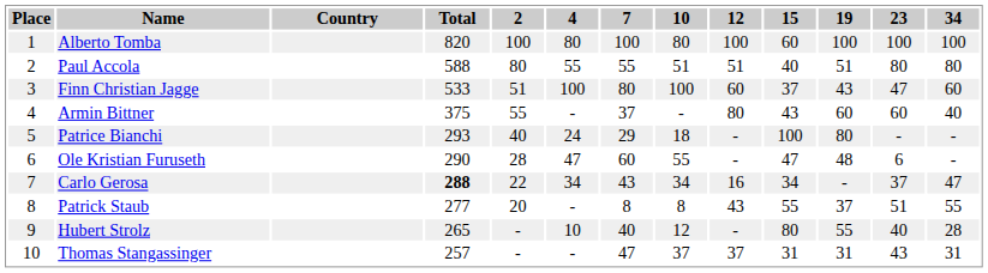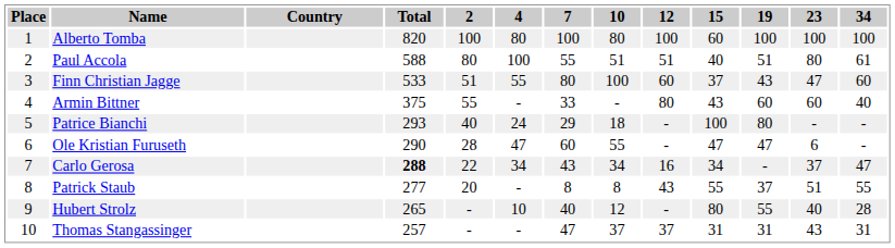 <table border="0" style="border: 1px solid #999; background-color:#FFFFFF; text-align:center; font-size:86%; line-height:15px;">
 <tr align="center" bgcolor="#CCCCCC">
 <th width=35>Place</th>
 <th width=170>Name</th>
 <th width=120>Country</th>
 <th width=50>Total</th>
 <th width=40>2</th>
 <th width=40>4</th>
 <th width=40>7</th>
 <th width=40>10</th>
 <th width=40>12</th>
 <th width=40>15</th>
 <th width=40>19</th>
 <th width=40>23</th>
 <th width=40>34</th>
 </tr>
 <tr bgcolor="#EFEFEF">
 <td>1</td>
 <td align="left"><a href='#'>Alberto Tomba</a></td>
 <td align="left"></td>
 <td>820</td>
 <td>100</td>
 <td>80</td>
 <td>100</td>
 <td>80</td>
 <td>100</td>
 <td>60</td>
 <td>100</td>
 <td>100</td>
 <td>100</td>
 </tr>
 <tr>
 <td>2</td>
 <td align="left"><a href='#'>Paul Accola</a></td>
 <td align="left"></td>
 <td>588</td>
 <td>80</td>
-<td>55</td>
+<td>100</td>
 <td>55</td>
 <td>51</td>
 <td>51</td>
 <td>40</td>
 <td>51</td>
 <td>80</td>
-<td>80</td>
+<td>61</td>
 </tr>
 <tr bgcolor="#EFEFEF">
 <td>3</td>
 <td align="left"><a href='#'>Finn Christian Jagge</a></td>
 <td align="left"></td>
 <td>533</td>
 <td>51</td>
-<td>100</td>
+<td>55</td>
 <td>80</td>
 <td>100</td>
 <td>60</td>
 <td>37</td>
 <td>43</td>
 <td>47</td>
 <td>60</td>
 </tr>
 <tr>
 <td>4</td>
 <td align="left"><a href='#'>Armin Bittner</a></td>
 <td align="left"></td>
 <td>375</td>
 <td>55</td>
 <td>-</td>
-<td>37</td>
+<td>33</td>
 <td>-</td>
 <td>80</td>
 <td>43</td>
 <td>60</td>
 <td>60</td>
 <td>40</td>
 </tr>
 <tr bgcolor="#EFEFEF">
 <td>5</td>
 <td align="left"><a href='#'>Patrice Bianchi</a></td>
 <td align="left"></td>
 <td>293</td>
 <td>40</td>
 <td>24</td>
 <td>29</td>
 <td>18</td>
 <td>-</td>
 <td>100</td>
 <td>80</td>
 <td>-</td>
 <td>-</td>
 </tr>
 <tr>
 <td>6</td>
 <td align="left"><a href='#'>Ole Kristian Furuseth</a></td>
 <td align="left"></td>
 <td>290</td>
 <td>28</td>
 <td>47</td>
 <td>60</td>
 <td>55</td>
 <td>-</td>
 <td>47</td>
-<td>48</td>
+<td>47</td>
 <td>6</td>
 <td>-</td>
 </tr>
 <tr bgcolor="#EFEFEF">
 <td>7</td>
 <td align="left"><a href='#'>Carlo Gerosa</a></td>
 <td align="left"></td>
 <td><strong>288</strong></td>
 <td>22</td>
 <td>34</td>
 <td>43</td>
 <td>34</td>
 <td>16</td>
 <td>34</td>
 <td>-</td>
 <td>37</td>
 <td>47</td>
 </tr>
 <tr>
 <td>8</td>
 <td align="left"><a href='#'>Patrick Staub</a></td>
 <td align="left"></td>
 <td>277</td>
 <td>20</td>
 <td>-</td>
 <td>8</td>
 <td>8</td>
 <td>43</td>
 <td>55</td>
 <td>37</td>
 <td>51</td>
 <td>55</td>
 </tr>
 <tr bgcolor="#EFEFEF">
 <td>9</td>
 <td align="left"><a href='#'>Hubert Strolz</a></td>
 <td align="left"></td>
 <td>265</td>
 <td>-</td>
 <td>10</td>
 <td>40</td>
 <td>12</td>
 <td>-</td>
 <td>80</td>
 <td>55</td>
 <td>40</td>
 <td>28</td>
 </tr>
 <tr>
 <td>10</td>
 <td align="left"><a href='#'>Thomas Stangassinger</a></td>
 <td align="left"></td>
 <td>257</td>
 <td>-</td>
 <td>-</td>
 <td>47</td>
 <td>37</td>
 <td>37</td>
 <td>31</td>
 <td>31</td>
 <td>43</td>
 <td>31</td>
 </tr>
 </table>
